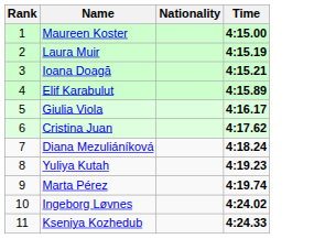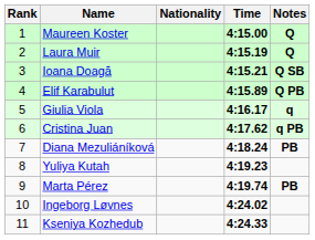 <table class="wikitable sortable" style="text-align:center">
 <tr>
 <th>Rank</th>
 <th>Name</th>
 <th>Nationality</th>
 <th>Time</th>
+<th>Notes</th>
 </tr>
 <tr bgcolor=ccffcc>
 <td>1</td>
 <td align=left><a href='#'>Maureen Koster</a></td>
 <td align=left></td>
 <td><strong>4:15.00</strong></td>
+<td><strong>Q</strong></td>
 </tr>
 <tr bgcolor=ccffcc>
 <td>2</td>
 <td align=left><a href='#'>Laura Muir</a></td>
 <td align=left></td>
 <td><strong>4:15.19</strong></td>
+<td><strong>Q</strong></td>
 </tr>
 <tr bgcolor=ccffcc>
 <td>3</td>
 <td align=left><a href='#'>Ioana Doagă</a></td>
 <td align=left></td>
 <td><strong>4:15.21</strong></td>
+<td><strong>Q SB</strong></td>
 </tr>
 <tr bgcolor=ccffcc>
 <td>4</td>
 <td align=left><a href='#'>Elif Karabulut</a></td>
 <td align=left></td>
 <td><strong>4:15.89</strong></td>
+<td><strong>Q PB</strong></td>
 </tr>
 <tr bgcolor=ddffdd>
 <td>5</td>
 <td align=left><a href='#'>Giulia Viola</a></td>
 <td align=left></td>
 <td><strong>4:16.17</strong></td>
+<td><strong>q</strong></td>
 </tr>
 <tr bgcolor=ddffdd>
 <td>6</td>
 <td align=left><a href='#'>Cristina Juan</a></td>
 <td align=left></td>
 <td><strong>4:17.62</strong></td>
+<td><strong>q PB</strong></td>
 </tr>
 <tr>
 <td>7</td>
 <td align=left><a href='#'>Diana Mezuliáníková</a></td>
 <td align=left></td>
 <td><strong>4:18.24</strong></td>
+<td><strong>PB</strong></td>
 </tr>
 <tr>
 <td>8</td>
 <td align=left><a href='#'>Yuliya Kutah</a></td>
 <td align=left></td>
 <td><strong>4:19.23</strong></td>
+<td></td>
 </tr>
 <tr>
 <td>9</td>
 <td align=left><a href='#'>Marta Pérez</a></td>
 <td align=left></td>
 <td><strong>4:19.74</strong></td>
+<td><strong>PB</strong></td>
 </tr>
 <tr>
 <td>10</td>
 <td align=left><a href='#'>Ingeborg Løvnes</a></td>
 <td align=left></td>
 <td><strong>4:24.02</strong></td>
+<td></td>
 </tr>
 <tr>
 <td>11</td>
 <td align=left><a href='#'>Kseniya Kozhedub</a></td>
 <td align=left></td>
 <td><strong>4:24.33</strong></td>
+<td></td>
 </tr>
 </table>
